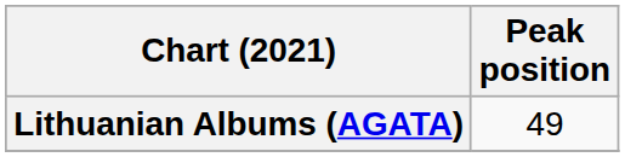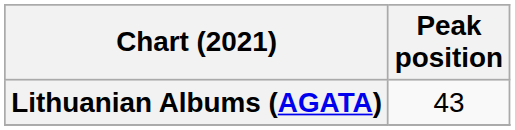 <table class="wikitable sortable plainrowheaders" style="text-align:center">
 <tr>
 <th scope="col">Chart (2021)</th>
 <th scope="col">Peak<br>position</th>
 </tr>
 <tr>
 <th scope="row">Lithuanian Albums (<a href='#'>AGATA</a>)</th>
-<td>49</td>
+<td>43</td>
 </tr>
 <tr>
 </tr>
 <tr>
 </tr>
 <tr>
 </tr>
 <tr>
 </tr>
 <tr>
 </tr>
 <tr>
 </tr>
 </table>
